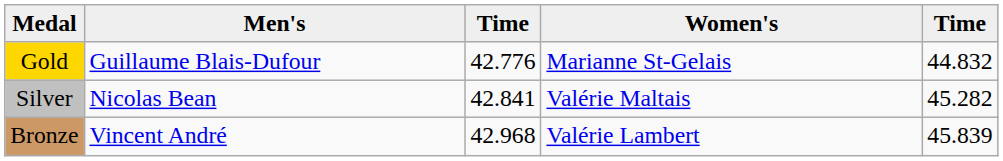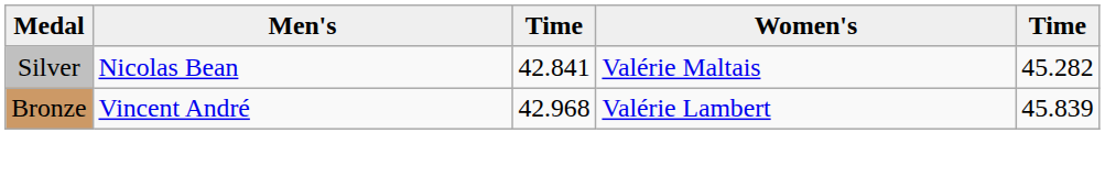 <table class="wikitable" style="text-align:center">
 <tr bgcolor="#efefef">
 <td><strong>Medal</strong></td>
 <td width="250"><strong>Men's</strong></td>
 <td><strong>Time</strong></td>
 <td width="250"><strong>Women's</strong></td>
 <td><strong>Time</strong></td>
-</tr>
-<tr>
-<td bgcolor="gold">Gold</td>
-<td style="text-align:left"> <a href='#'>Guillaume Blais-Dufour</a></td>
-<td>42.776</td>
-<td style="text-align:left"> <a href='#'>Marianne St-Gelais</a></td>
-<td>44.832</td>
 </tr>
 <tr>
 <td bgcolor="silver">Silver</td>
 <td style="text-align:left"> <a href='#'>Nicolas Bean</a></td>
 <td>42.841</td>
 <td style="text-align:left"> <a href='#'>Valérie Maltais</a></td>
 <td>45.282</td>
 </tr>
 <tr>
 <td bgcolor="CC9966">Bronze</td>
 <td style="text-align:left"> <a href='#'>Vincent André</a></td>
 <td>42.968</td>
 <td style="text-align:left"> <a href='#'>Valérie Lambert</a></td>
 <td>45.839</td>
 </tr>
 </table>
